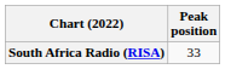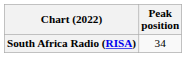 <table class="wikitable plainrowheaders" style="text-align:center">
 <tr>
 <th scope="col">Chart (2022)</th>
 <th scope="col">Peak<br>position</th>
 </tr>
 <tr>
 <th scope="row">South Africa Radio (<a href='#'>RISA</a>)</th>
-<td>33</td>
+<td>34</td>
 </tr>
 </table>
